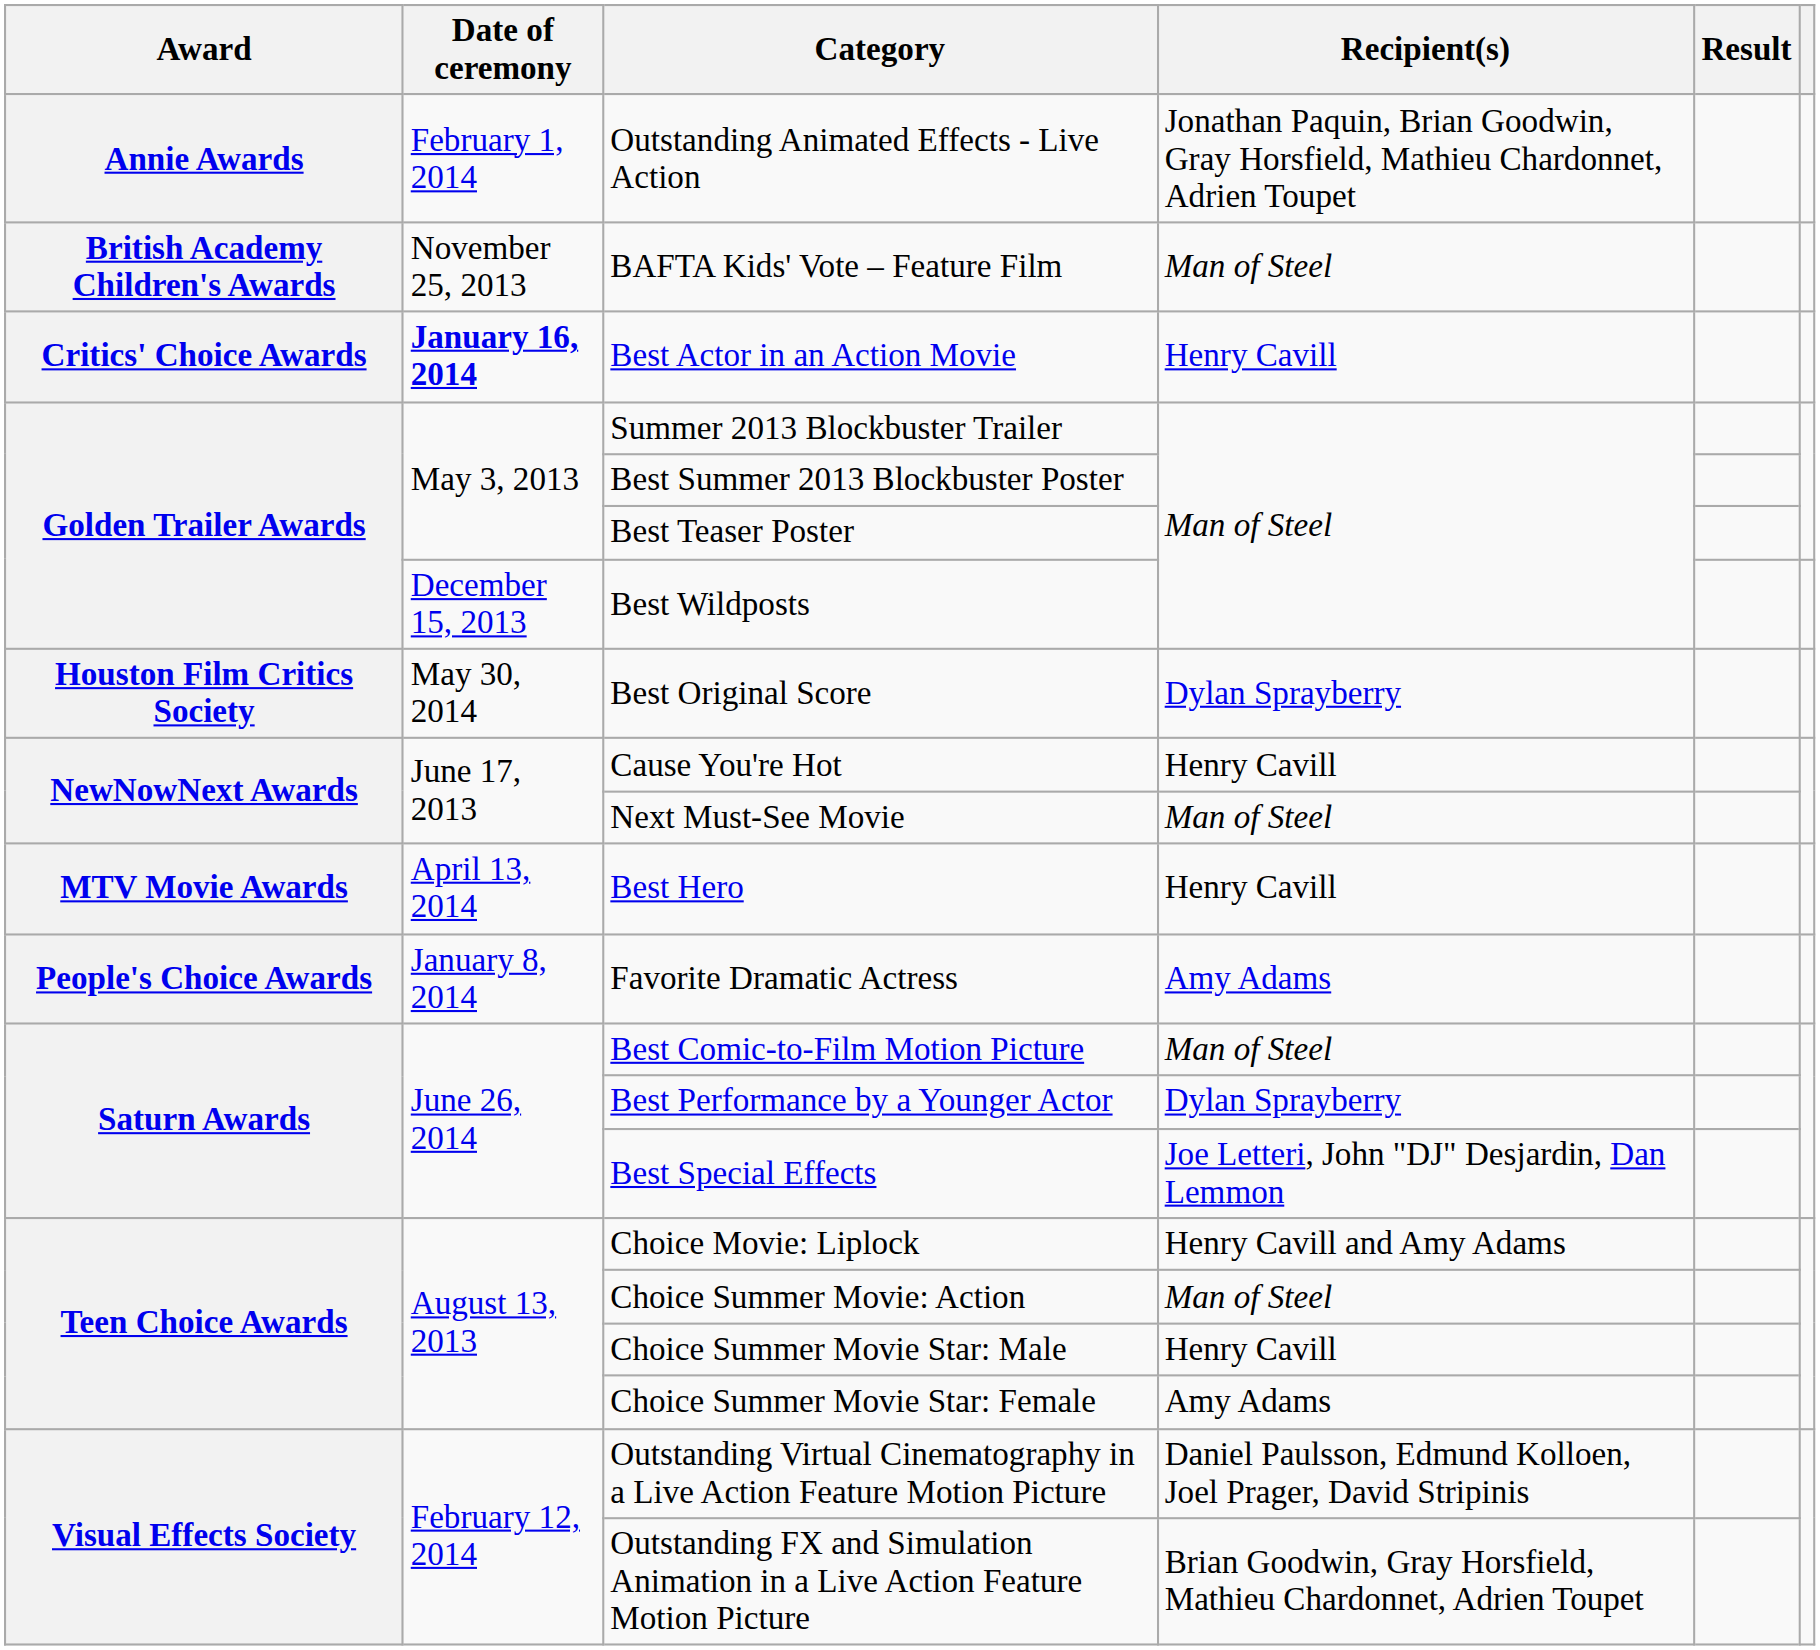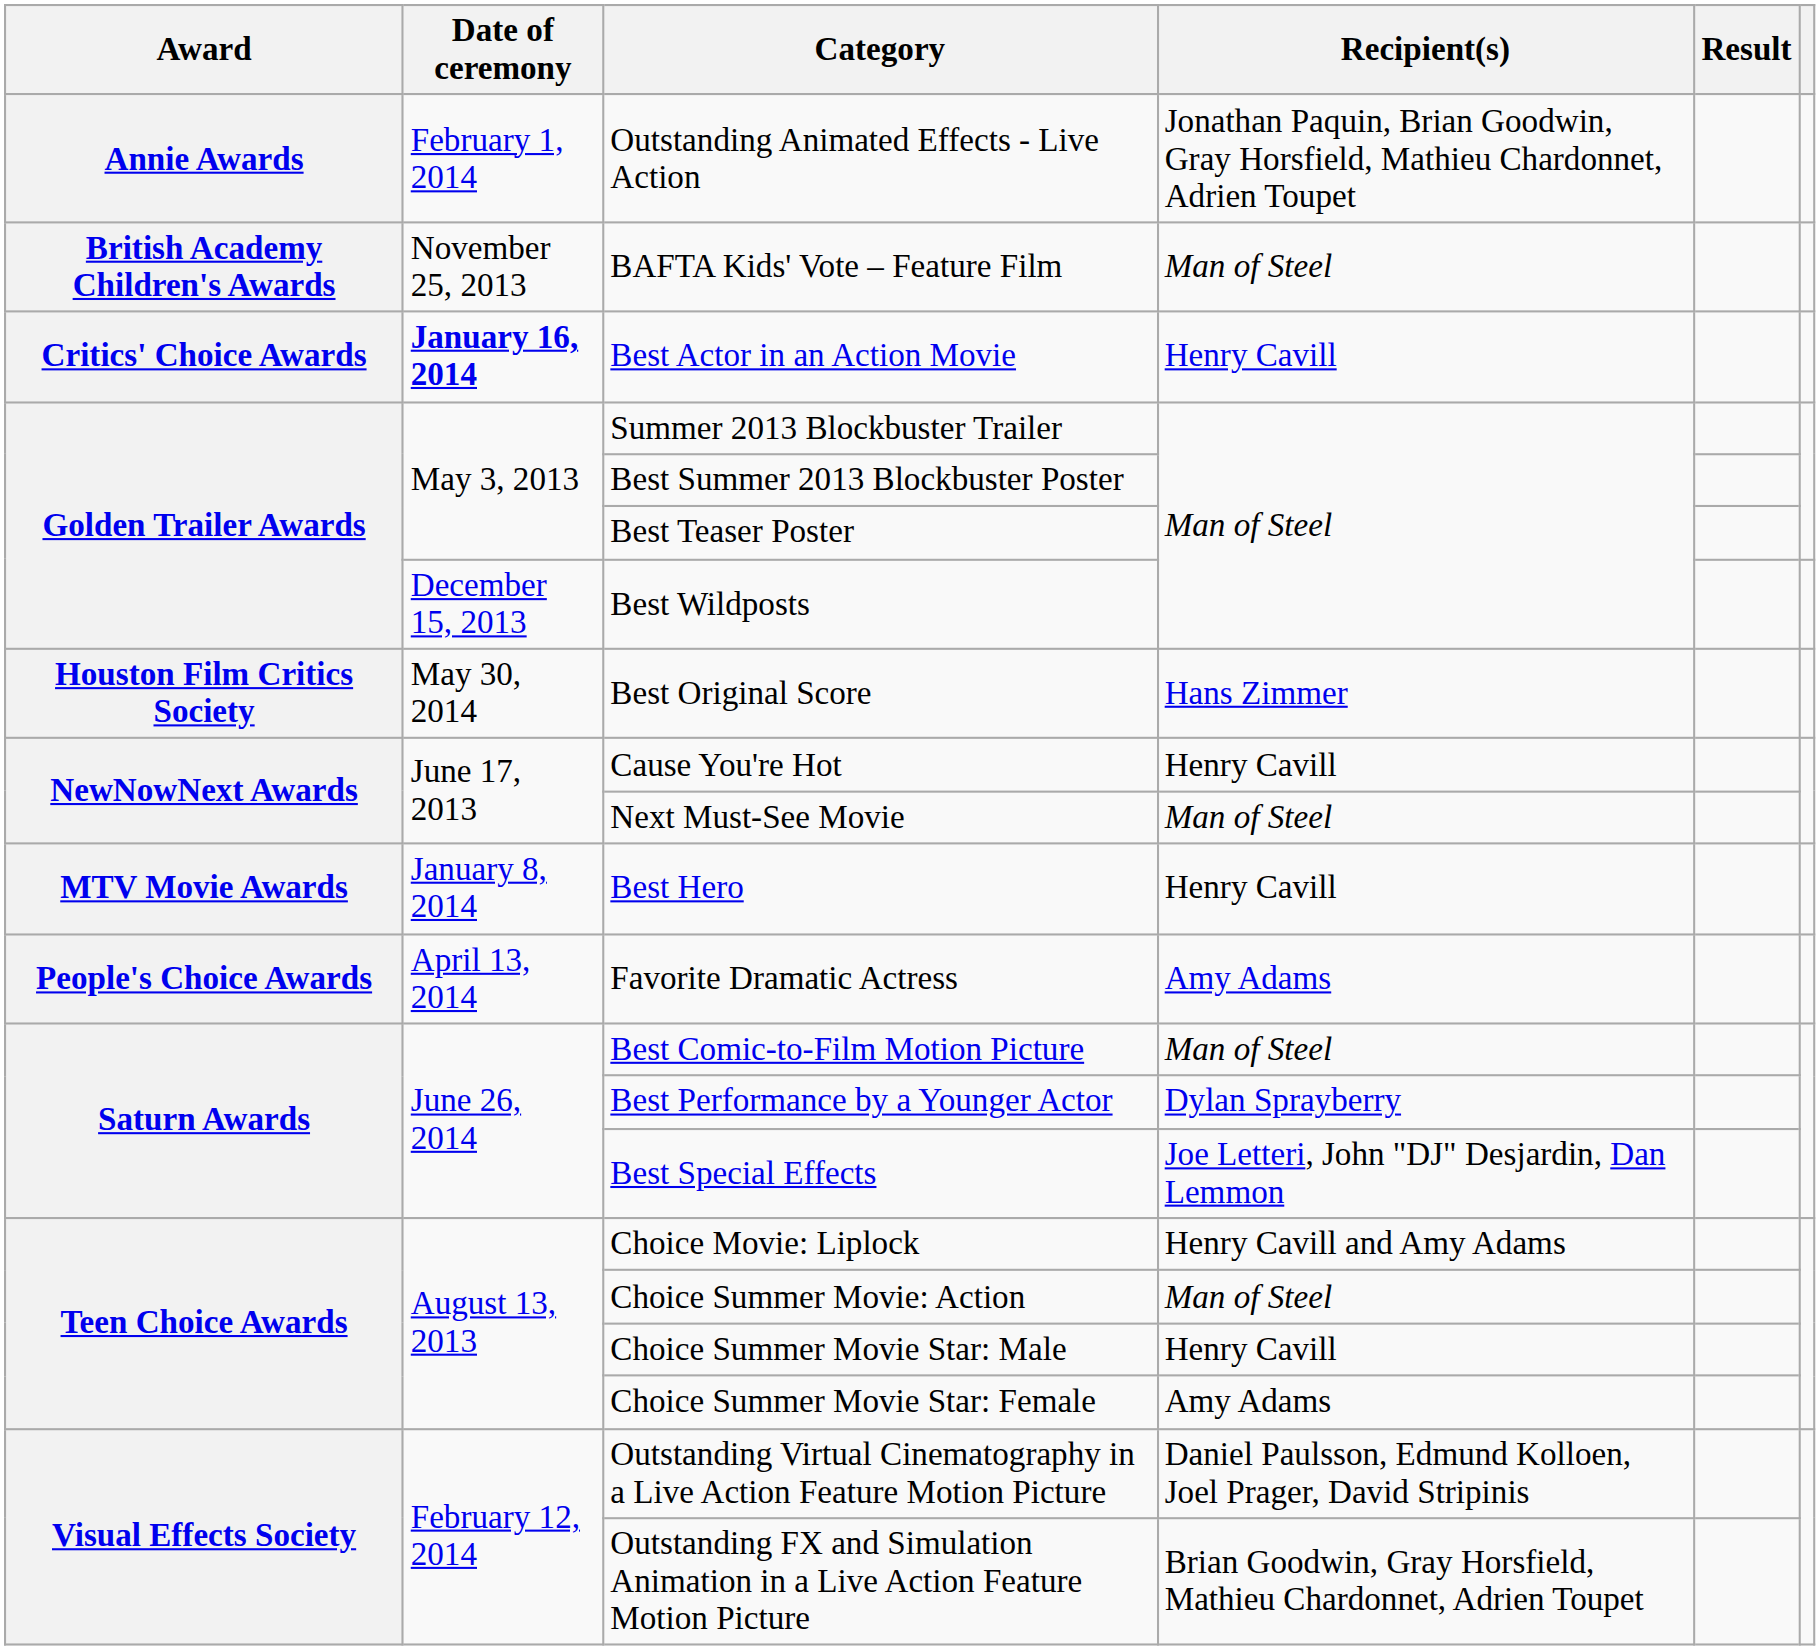 <table class="wikitable sortable plainrowheaders" style="width: 99%">
 <tr>
 <th scope="col" style="width:22%;">Award</th>
 <th scope="col">Date of ceremony</th>
 <th scope="col">Category</th>
 <th scope="col">Recipient(s)</th>
 <th scope="col">Result</th>
 <th scope="col" class="unsortable"></th>
 </tr>
 <tr>
 <th scope="row" style="text-align:center;"><a href='#'>Annie Awards</a></th>
 <td><a href='#'>February 1, 2014</a></td>
 <td>Outstanding Animated Effects - Live Action</td>
 <td>Jonathan Paquin, Brian Goodwin, Gray Horsfield, Mathieu Chardonnet, Adrien Toupet</td>
 <td></td>
 <td style="text-align:center;"></td>
 </tr>
 <tr>
 <th scope="row" style="text-align:center;"><a href='#'>British Academy Children's Awards</a></th>
 <td>November 25, 2013</td>
 <td>BAFTA Kids' Vote – Feature Film</td>
 <td><em>Man of Steel</em></td>
 <td></td>
 <td style="text-align:center;"></td>
 </tr>
 <tr>
 <th scope="row" style="text-align:center;"><a href='#'>Critics' Choice Awards</a></th>
 <td><strong><a href='#'>January 16, 2014</a></strong></td>
 <td><a href='#'>Best Actor in an Action Movie</a></td>
 <td><a href='#'>Henry Cavill</a></td>
 <td></td>
 <td style="text-align:center;"></td>
 </tr>
 <tr>
 <th scope="row" rowspan="4" style="text-align:center;"><a href='#'>Golden Trailer Awards</a></th>
 <td rowspan="3">May 3, 2013</td>
 <td>Summer 2013 Blockbuster Trailer</td>
 <td rowspan="4"><em>Man of Steel</em></td>
 <td></td>
 <td style="text-align:center;" rowspan="3"></td>
 </tr>
 <tr>
 <td>Best Summer 2013 Blockbuster Poster</td>
 <td></td>
 </tr>
 <tr>
 <td>Best Teaser Poster</td>
 <td></td>
 </tr>
 <tr>
 <td><a href='#'>December 15, 2013</a></td>
 <td>Best Wildposts</td>
 <td></td>
 <td style="text-align:center;"><br></td>
 </tr>
 <tr>
 <th scope="row" style="text-align:center;"><a href='#'>Houston Film Critics Society</a></th>
 <td>May 30, 2014</td>
 <td>Best Original Score</td>
-<td><a href='#'>Dylan Sprayberry</a></td>
+<td><a href='#'>Hans Zimmer</a></td>
 <td></td>
 <td style="text-align:center;"></td>
 </tr>
 <tr>
 <th scope="row" rowspan="2" style="text-align:center;"><a href='#'>NewNowNext Awards</a></th>
 <td rowspan="2">June 17, 2013</td>
 <td>Cause You're Hot</td>
 <td>Henry Cavill</td>
 <td></td>
 <td style="text-align:center;" rowspan="2"><br></td>
 </tr>
 <tr>
 <td>Next Must-See Movie</td>
 <td><em>Man of Steel</em></td>
 <td></td>
 </tr>
 <tr>
 <th scope="row" style="text-align:center;"><a href='#'>MTV Movie Awards</a></th>
-<td><a href='#'>April 13, 2014</a></td>
+<td><a href='#'>January 8, 2014</a></td>
 <td><a href='#'>Best Hero</a></td>
 <td>Henry Cavill</td>
 <td></td>
 <td style="text-align:center;"></td>
 </tr>
 <tr>
 <th scope="row" style="text-align:center;"><a href='#'>People's Choice Awards</a></th>
-<td><a href='#'>January 8, 2014</a></td>
+<td><a href='#'>April 13, 2014</a></td>
 <td>Favorite Dramatic Actress</td>
 <td><a href='#'>Amy Adams</a></td>
 <td></td>
 <td style="text-align:center;"></td>
 </tr>
 <tr>
 <th scope="row" rowspan="3" style="text-align:center;"><a href='#'>Saturn Awards</a></th>
 <td rowspan="3"><a href='#'>June 26, 2014</a></td>
 <td><a href='#'>Best Comic-to-Film Motion Picture</a></td>
 <td><em>Man of Steel</em></td>
 <td></td>
 <td style="text-align:center;" rowspan="3"></td>
 </tr>
 <tr>
 <td><a href='#'>Best Performance by a Younger Actor</a></td>
 <td><a href='#'>Dylan Sprayberry</a></td>
 <td></td>
 </tr>
 <tr>
 <td><a href='#'>Best Special Effects</a></td>
 <td><a href='#'>Joe Letteri</a>, John "DJ" Desjardin, <a href='#'>Dan Lemmon</a></td>
 <td></td>
 </tr>
 <tr>
 <th scope="row" rowspan="4" style="text-align:center;"><a href='#'>Teen Choice Awards</a></th>
 <td rowspan="4"><a href='#'>August 13, 2013</a></td>
 <td>Choice Movie: Liplock</td>
 <td>Henry Cavill and Amy Adams</td>
 <td></td>
 <td style="text-align:center;" rowspan="4"></td>
 </tr>
 <tr>
 <td>Choice Summer Movie: Action</td>
 <td><em>Man of Steel</em></td>
 <td></td>
 </tr>
 <tr>
 <td>Choice Summer Movie Star: Male</td>
 <td>Henry Cavill</td>
 <td></td>
 </tr>
 <tr>
 <td>Choice Summer Movie Star: Female</td>
 <td>Amy Adams</td>
 <td></td>
 </tr>
 <tr>
 <th scope="row" rowspan="2" style="text-align:center;"><a href='#'>Visual Effects Society</a></th>
 <td rowspan="2"><a href='#'>February 12, 2014</a></td>
 <td>Outstanding Virtual Cinematography in a Live Action Feature Motion Picture</td>
 <td>Daniel Paulsson, Edmund Kolloen, Joel Prager, David Stripinis</td>
 <td></td>
 <td style="text-align:center;" rowspan="4"></td>
 </tr>
 <tr>
 <td>Outstanding FX and Simulation Animation in a Live Action Feature Motion Picture</td>
 <td>Brian Goodwin, Gray Horsfield, Mathieu Chardonnet, Adrien Toupet</td>
 <td></td>
 </tr>
 </table>
